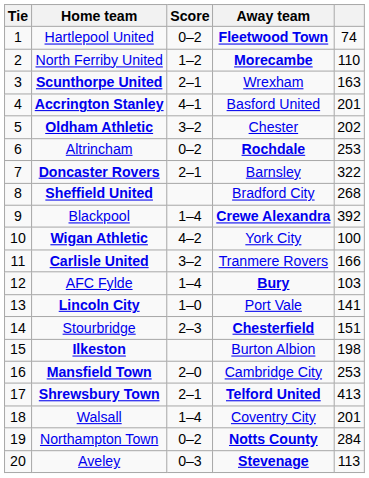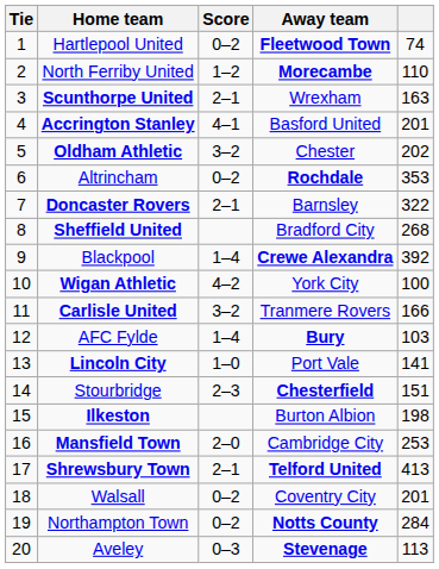 <table class="wikitable" style="text-align: center; font-size:85%">
 <tr>
 <th>Tie</th>
 <th>Home team</th>
 <th>Score</th>
 <th>Away team</th>
 <th></th>
 </tr>
 <tr>
 <td>1</td>
 <td><a href='#'>Hartlepool United</a></td>
 <td>0–2</td>
 <td><strong><a href='#'>Fleetwood Town</a></strong></td>
 <td>74</td>
 </tr>
 <tr>
 <td>2</td>
 <td><a href='#'>North Ferriby United</a></td>
 <td>1–2</td>
 <td><strong><a href='#'>Morecambe</a></strong></td>
 <td>110</td>
 </tr>
 <tr>
 <td>3</td>
 <td><strong><a href='#'>Scunthorpe United</a></strong></td>
 <td>2–1</td>
 <td><a href='#'>Wrexham</a></td>
 <td>163</td>
 </tr>
 <tr>
 <td>4</td>
 <td><strong><a href='#'>Accrington Stanley</a></strong></td>
 <td>4–1</td>
 <td><a href='#'>Basford United</a></td>
 <td>201</td>
 </tr>
 <tr>
 <td>5</td>
 <td><strong><a href='#'>Oldham Athletic</a></strong></td>
 <td>3–2 </td>
 <td><a href='#'>Chester</a></td>
 <td>202</td>
 </tr>
 <tr>
 <td>6</td>
 <td><a href='#'>Altrincham</a></td>
 <td>0–2</td>
 <td><strong><a href='#'>Rochdale</a></strong></td>
-<td>253</td>
+<td>353</td>
 </tr>
 <tr>
 <td>7</td>
 <td><strong><a href='#'>Doncaster Rovers</a></strong></td>
 <td>2–1 </td>
 <td><a href='#'>Barnsley</a></td>
 <td>322</td>
 </tr>
 <tr>
 <td>8</td>
 <td><strong><a href='#'>Sheffield United</a></strong></td>
 <td></td>
 <td><a href='#'>Bradford City</a></td>
 <td>268</td>
 </tr>
 <tr>
 <td>9</td>
 <td><a href='#'>Blackpool</a></td>
 <td>1–4</td>
 <td><strong><a href='#'>Crewe Alexandra</a></strong></td>
 <td>392</td>
 </tr>
 <tr>
 <td>10</td>
 <td><strong><a href='#'>Wigan Athletic</a></strong></td>
 <td>4–2</td>
 <td><a href='#'>York City</a></td>
 <td>100</td>
 </tr>
 <tr>
 <td>11</td>
 <td><strong><a href='#'>Carlisle United</a></strong></td>
 <td>3–2 </td>
 <td><a href='#'>Tranmere Rovers</a></td>
 <td>166</td>
 </tr>
 <tr>
 <td>12</td>
 <td><a href='#'>AFC Fylde</a></td>
 <td>1–4</td>
 <td><strong><a href='#'>Bury</a></strong></td>
 <td>103</td>
 </tr>
 <tr>
 <td>13</td>
 <td><strong><a href='#'>Lincoln City</a></strong></td>
 <td>1–0</td>
 <td><a href='#'>Port Vale</a></td>
 <td>141</td>
 </tr>
 <tr>
 <td>14</td>
 <td><a href='#'>Stourbridge</a></td>
 <td>2–3</td>
 <td><strong><a href='#'>Chesterfield</a></strong></td>
 <td>151</td>
 </tr>
 <tr>
 <td>15</td>
 <td><strong><a href='#'>Ilkeston</a></strong></td>
 <td></td>
 <td><a href='#'>Burton Albion</a></td>
 <td>198</td>
 </tr>
 <tr>
 <td>16</td>
 <td><strong><a href='#'>Mansfield Town</a></strong></td>
 <td>2–0</td>
 <td><a href='#'>Cambridge City</a></td>
 <td>253</td>
 </tr>
 <tr>
 <td>17</td>
 <td><strong><a href='#'>Shrewsbury Town</a></strong></td>
 <td>2–1 </td>
 <td><strong><a href='#'>Telford United</a></strong></td>
 <td>413</td>
 </tr>
 <tr>
 <td>18</td>
 <td><a href='#'>Walsall</a></td>
-<td>1–4</td>
+<td>0–2</td>
 <td><a href='#'>Coventry City</a></td>
 <td>201</td>
 </tr>
 <tr>
 <td>19</td>
 <td><a href='#'>Northampton Town</a></td>
 <td>0–2</td>
 <td><strong><a href='#'>Notts County</a></strong></td>
 <td>284</td>
 </tr>
 <tr>
 <td>20</td>
 <td><a href='#'>Aveley</a></td>
 <td>0–3</td>
 <td><strong><a href='#'>Stevenage</a></strong></td>
 <td>113</td>
 </tr>
 </table>
